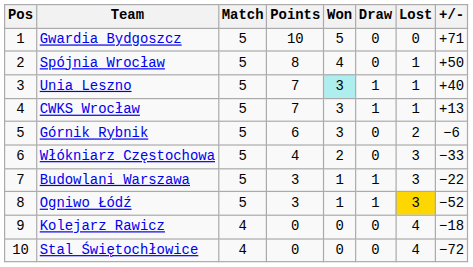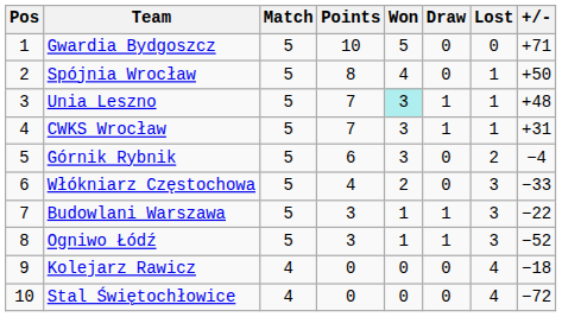 <table class=wikitable style="font-size: 90%">
 <tr align=center >
 <th>Pos</th>
 <th>Team</th>
 <th>Match</th>
 <th>Points</th>
 <th>Won</th>
 <th>Draw</th>
 <th>Lost</th>
 <th>+/-</th>
 </tr>
 <tr align=center >
 <td>1</td>
 <td align=left><a href='#'>Gwardia Bydgoszcz</a></td>
 <td>5</td>
 <td>10</td>
 <td>5</td>
 <td>0</td>
 <td>0</td>
 <td>+71</td>
 </tr>
 <tr align=center >
 <td>2</td>
 <td align=left><a href='#'>Spójnia Wrocław</a></td>
 <td>5</td>
 <td>8</td>
 <td>4</td>
 <td>0</td>
 <td>1</td>
 <td>+50</td>
 </tr>
 <tr align=center >
 <td>3</td>
 <td align=left><a href='#'>Unia Leszno</a></td>
 <td>5</td>
 <td>7</td>
 <td style="background: paleturquoise;">3</td>
 <td>1</td>
 <td>1</td>
-<td>+40</td>
+<td>+48</td>
 </tr>
 <tr align=center >
 <td>4</td>
 <td align=left><a href='#'>CWKS Wrocław</a></td>
 <td>5</td>
 <td>7</td>
 <td>3</td>
 <td>1</td>
 <td>1</td>
-<td>+13</td>
+<td>+31</td>
 </tr>
 <tr align=center>
 <td>5</td>
 <td align=left><a href='#'>Górnik Rybnik</a></td>
 <td>5</td>
 <td>6</td>
 <td>3</td>
 <td>0</td>
 <td>2</td>
-<td>−6</td>
+<td>−4</td>
 </tr>
 <tr align=center>
 <td>6</td>
 <td align=left><a href='#'>Włókniarz Częstochowa</a></td>
 <td>5</td>
 <td>4</td>
 <td>2</td>
 <td>0</td>
 <td>3</td>
 <td>−33</td>
 </tr>
 <tr align=center>
 <td>7</td>
 <td align=left><a href='#'>Budowlani Warszawa</a></td>
 <td>5</td>
 <td>3</td>
 <td>1</td>
 <td>1</td>
 <td>3</td>
 <td>−22</td>
 </tr>
 <tr align=center>
 <td>8</td>
 <td align=left><a href='#'>Ogniwo Łódź</a></td>
 <td>5</td>
 <td>3</td>
 <td>1</td>
 <td>1</td>
-<td style="background: gold;">3</td>
+<td>3</td>
 <td>−52</td>
 </tr>
 <tr align=center>
 <td>9</td>
 <td align=left><a href='#'>Kolejarz Rawicz</a></td>
 <td>4</td>
 <td>0</td>
 <td>0</td>
 <td>0</td>
 <td>4</td>
 <td>−18</td>
 </tr>
 <tr align=center>
 <td>10</td>
 <td align=left><a href='#'>Stal Świętochłowice</a></td>
 <td>4</td>
 <td>0</td>
 <td>0</td>
 <td>0</td>
 <td>4</td>
 <td>−72</td>
 </tr>
 </table>
